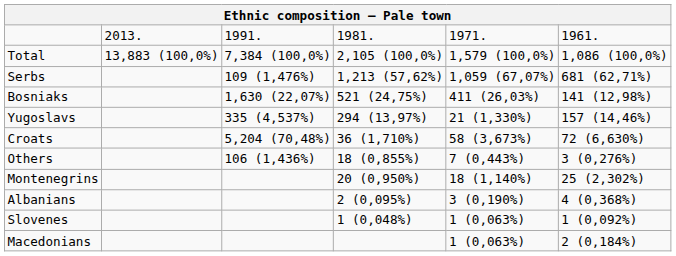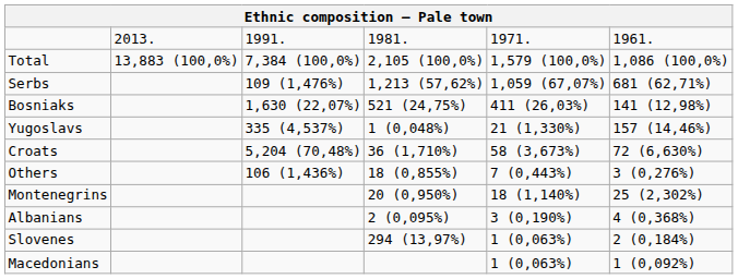 <table class="wikitable">
 <tr>
 <th colspan="8">Ethnic composition – Pale town</th>
 </tr>
 <tr>
 <td></td>
 <td>2013.</td>
 <td>1991.</td>
 <td>1981.</td>
 <td>1971.</td>
 <td>1961.</td>
 </tr>
 <tr>
 <td>Total</td>
 <td>13,883 (100,0%)</td>
 <td>7,384 (100,0%)</td>
 <td>2,105 (100,0%)</td>
 <td>1,579 (100,0%)</td>
 <td>1,086 (100,0%)</td>
 </tr>
 <tr>
 <td>Serbs</td>
 <td></td>
 <td>109 (1,476%)</td>
 <td>1,213 (57,62%)</td>
 <td>1,059 (67,07%)</td>
 <td>681 (62,71%)</td>
 </tr>
 <tr>
 <td>Bosniaks</td>
 <td></td>
 <td>1,630 (22,07%)</td>
 <td>521 (24,75%)</td>
 <td>411 (26,03%)</td>
 <td>141 (12,98%)</td>
 </tr>
 <tr>
 <td>Yugoslavs</td>
 <td></td>
 <td>335 (4,537%)</td>
-<td>294 (13,97%)</td>
+<td>1 (0,048%)</td>
 <td>21 (1,330%)</td>
 <td>157 (14,46%)</td>
 </tr>
 <tr>
 <td>Croats</td>
 <td></td>
 <td>5,204 (70,48%)</td>
 <td>36 (1,710%)</td>
 <td>58 (3,673%)</td>
 <td>72 (6,630%)</td>
 </tr>
 <tr>
 <td>Others</td>
 <td></td>
 <td>106 (1,436%)</td>
 <td>18 (0,855%)</td>
 <td>7 (0,443%)</td>
 <td>3 (0,276%)</td>
 </tr>
 <tr>
 <td>Montenegrins</td>
 <td></td>
 <td></td>
 <td>20 (0,950%)</td>
 <td>18 (1,140%)</td>
 <td>25 (2,302%)</td>
 </tr>
 <tr>
 <td>Albanians</td>
 <td></td>
 <td></td>
 <td>2 (0,095%)</td>
 <td>3 (0,190%)</td>
 <td>4 (0,368%)</td>
 </tr>
 <tr>
 <td>Slovenes</td>
 <td></td>
 <td></td>
-<td>1 (0,048%)</td>
+<td>294 (13,97%)</td>
 <td>1 (0,063%)</td>
-<td>1 (0,092%)</td>
+<td>2 (0,184%)</td>
 </tr>
 <tr>
 <td>Macedonians</td>
 <td></td>
 <td></td>
 <td></td>
 <td>1 (0,063%)</td>
-<td>2 (0,184%)</td>
+<td>1 (0,092%)</td>
 </tr>
 </table>
